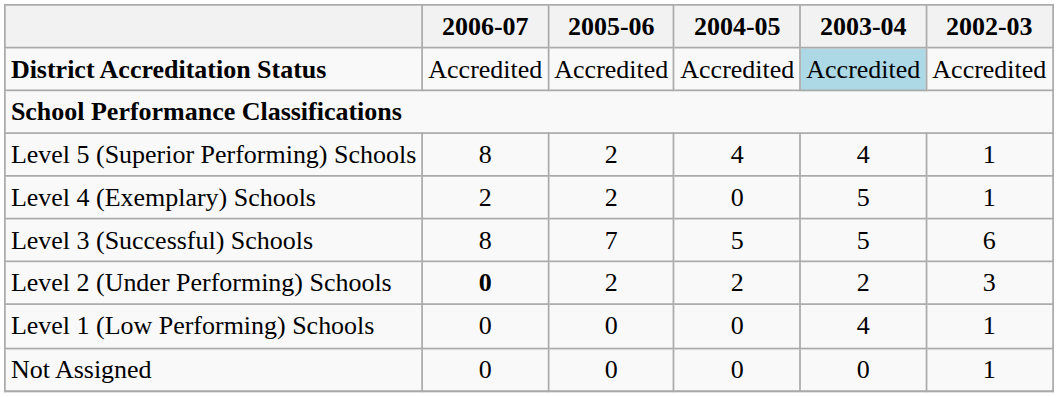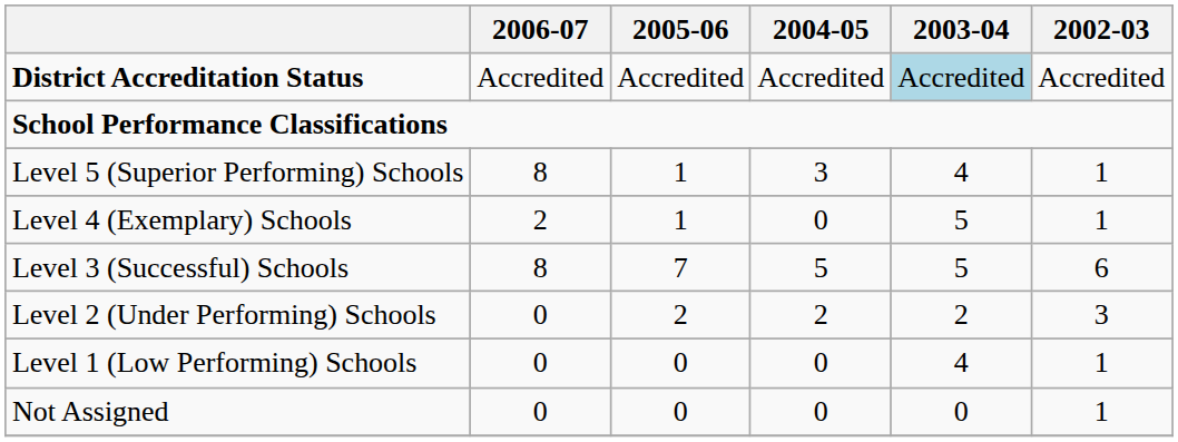 <table class="wikitable" style="font-size: 95%;">
 <tr>
 <th></th>
 <th>2006-07</th>
 <th>2005-06</th>
 <th>2004-05</th>
 <th>2003-04</th>
 <th>2002-03</th>
 </tr>
 <tr>
 <td align="left"><strong>District Accreditation Status</strong></td>
 <td align="center">Accredited</td>
 <td align="center">Accredited</td>
 <td align="center">Accredited</td>
 <td align="center" style="background: lightblue;">Accredited</td>
 <td align="center">Accredited</td>
 </tr>
 <tr>
 <td align="left" colspan="6"><strong>School Performance Classifications</strong></td>
 </tr>
 <tr>
 <td align="left">Level 5 (Superior Performing) Schools</td>
 <td align="center">8</td>
-<td align="center">2</td>
-<td align="center">4</td>
+<td align="center">1</td>
+<td align="center">3</td>
 <td align="center">4</td>
 <td align="center">1</td>
 </tr>
 <tr>
 <td align="left">Level 4 (Exemplary) Schools</td>
 <td align="center">2</td>
-<td align="center">2</td>
+<td align="center">1</td>
 <td align="center">0</td>
 <td align="center">5</td>
 <td align="center">1</td>
 </tr>
 <tr>
 <td align="left">Level 3 (Successful) Schools</td>
 <td align="center">8</td>
 <td align="center">7</td>
 <td align="center">5</td>
 <td align="center">5</td>
 <td align="center">6</td>
 </tr>
 <tr>
 <td align="left">Level 2 (Under Performing) Schools</td>
-<td align="center"><strong>0</strong></td>
+<td align="center">0</td>
 <td align="center">2</td>
 <td align="center">2</td>
 <td align="center">2</td>
 <td align="center">3</td>
 </tr>
 <tr>
 <td align="left">Level 1 (Low Performing) Schools</td>
 <td align="center">0</td>
 <td align="center">0</td>
 <td align="center">0</td>
 <td align="center">4</td>
 <td align="center">1</td>
 </tr>
 <tr>
 <td align="left">Not Assigned</td>
 <td align="center">0</td>
 <td align="center">0</td>
 <td align="center">0</td>
 <td align="center">0</td>
 <td align="center">1</td>
 </tr>
 <tr>
 </tr>
 </table>
